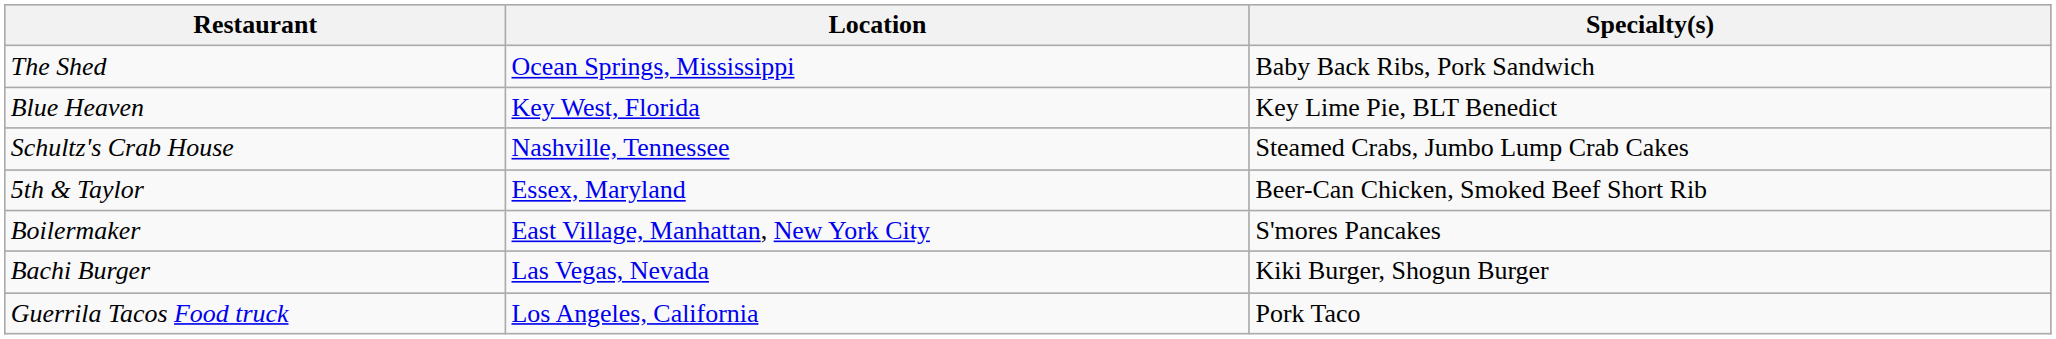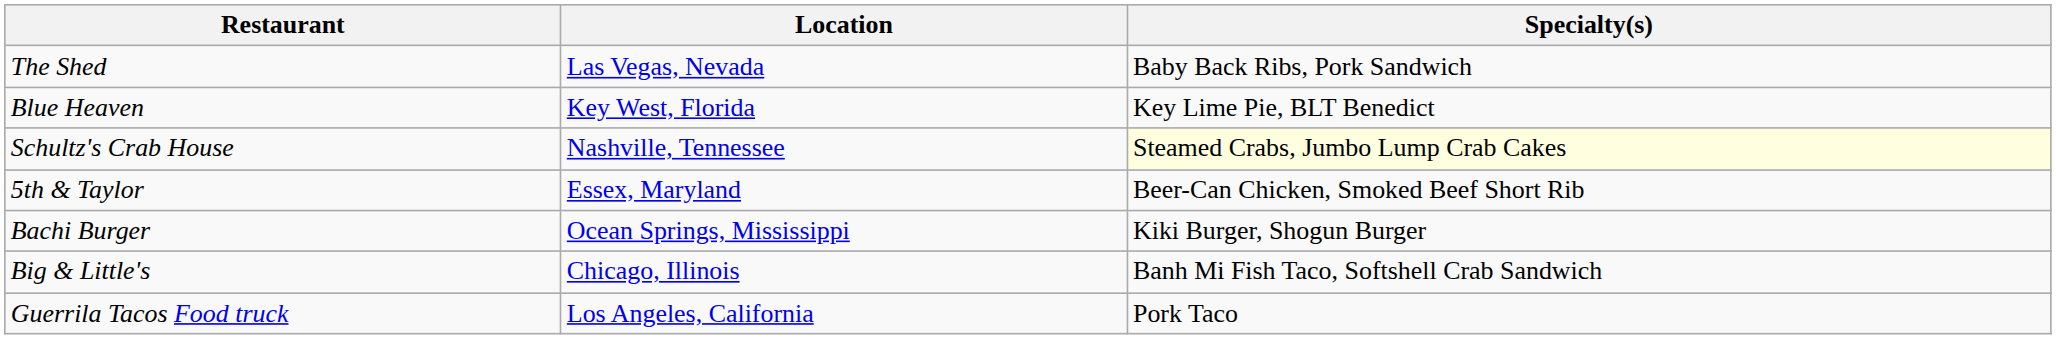 <table class="wikitable" style="width:100%;">
 <tr>
 <th>Restaurant</th>
 <th>Location</th>
 <th>Specialty(s)</th>
 </tr>
 <tr>
 <td><em>The Shed</em></td>
-<td><a href='#'>Ocean Springs, Mississippi</a></td>
+<td><a href='#'>Las Vegas, Nevada</a></td>
 <td>Baby Back Ribs, Pork Sandwich</td>
 </tr>
 <tr>
 <td><em>Blue Heaven</em></td>
 <td><a href='#'>Key West, Florida</a></td>
 <td>Key Lime Pie, BLT Benedict</td>
 </tr>
 <tr>
 <td><em>Schultz's Crab House</em></td>
 <td><a href='#'>Nashville, Tennessee</a></td>
-<td>Steamed Crabs, Jumbo Lump Crab Cakes</td>
+<td style="background: lightyellow;">Steamed Crabs, Jumbo Lump Crab Cakes</td>
 </tr>
 <tr>
 <td><em>5th & Taylor</em></td>
 <td><a href='#'>Essex, Maryland</a></td>
 <td>Beer-Can Chicken, Smoked Beef Short Rib</td>
 </tr>
 <tr>
-<td><em>Boilermaker</em></td>
-<td><a href='#'>East Village, Manhattan</a>, <a href='#'>New York City</a></td>
-<td>S'mores Pancakes</td>
+<td><em>Bachi Burger</em></td>
+<td><a href='#'>Ocean Springs, Mississippi</a></td>
+<td>Kiki Burger, Shogun Burger</td>
 </tr>
 <tr>
-<td><em>Bachi Burger</em></td>
-<td><a href='#'>Las Vegas, Nevada</a></td>
-<td>Kiki Burger, Shogun Burger</td>
+<td><em>Big & Little's</em></td>
+<td><a href='#'>Chicago, Illinois</a></td>
+<td>Banh Mi Fish Taco, Softshell Crab Sandwich</td>
 </tr>
 <tr>
 <td><em>Guerrila Tacos <a href='#'>Food truck</a></em></td>
 <td><a href='#'>Los Angeles, California</a></td>
 <td>Pork Taco</td>
 </tr>
 </table>
